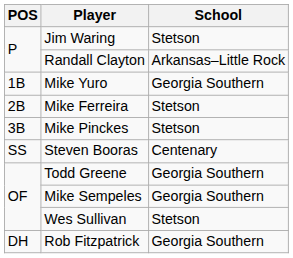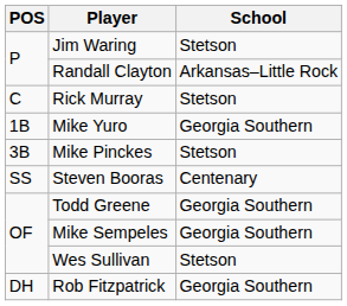 <table class=wikitable>
 <tr>
 <th>POS</th>
 <th>Player</th>
 <th>School</th>
 </tr>
 <tr>
 <td rowspan=2>P</td>
 <td>Jim Waring</td>
 <td>Stetson</td>
 </tr>
 <tr>
 <td>Randall Clayton</td>
 <td>Arkansas–Little Rock</td>
 </tr>
 <tr>
+<td>C</td>
+<td>Rick Murray</td>
+<td>Stetson</td>
+</tr>
+<tr>
 <td>1B</td>
 <td>Mike Yuro</td>
 <td>Georgia Southern</td>
-</tr>
-<tr>
-<td>2B</td>
-<td>Mike Ferreira</td>
-<td>Stetson</td>
 </tr>
 <tr>
 <td>3B</td>
 <td>Mike Pinckes</td>
 <td>Stetson</td>
 </tr>
 <tr>
 <td>SS</td>
 <td>Steven Booras</td>
 <td>Centenary</td>
 </tr>
 <tr>
 <td rowspan=3>OF</td>
 <td>Todd Greene</td>
 <td>Georgia Southern</td>
 </tr>
 <tr>
 <td>Mike Sempeles</td>
 <td>Georgia Southern</td>
 </tr>
 <tr>
 <td>Wes Sullivan</td>
 <td>Stetson</td>
 </tr>
 <tr>
 <td>DH</td>
 <td>Rob Fitzpatrick</td>
 <td>Georgia Southern</td>
 </tr>
 </table>
